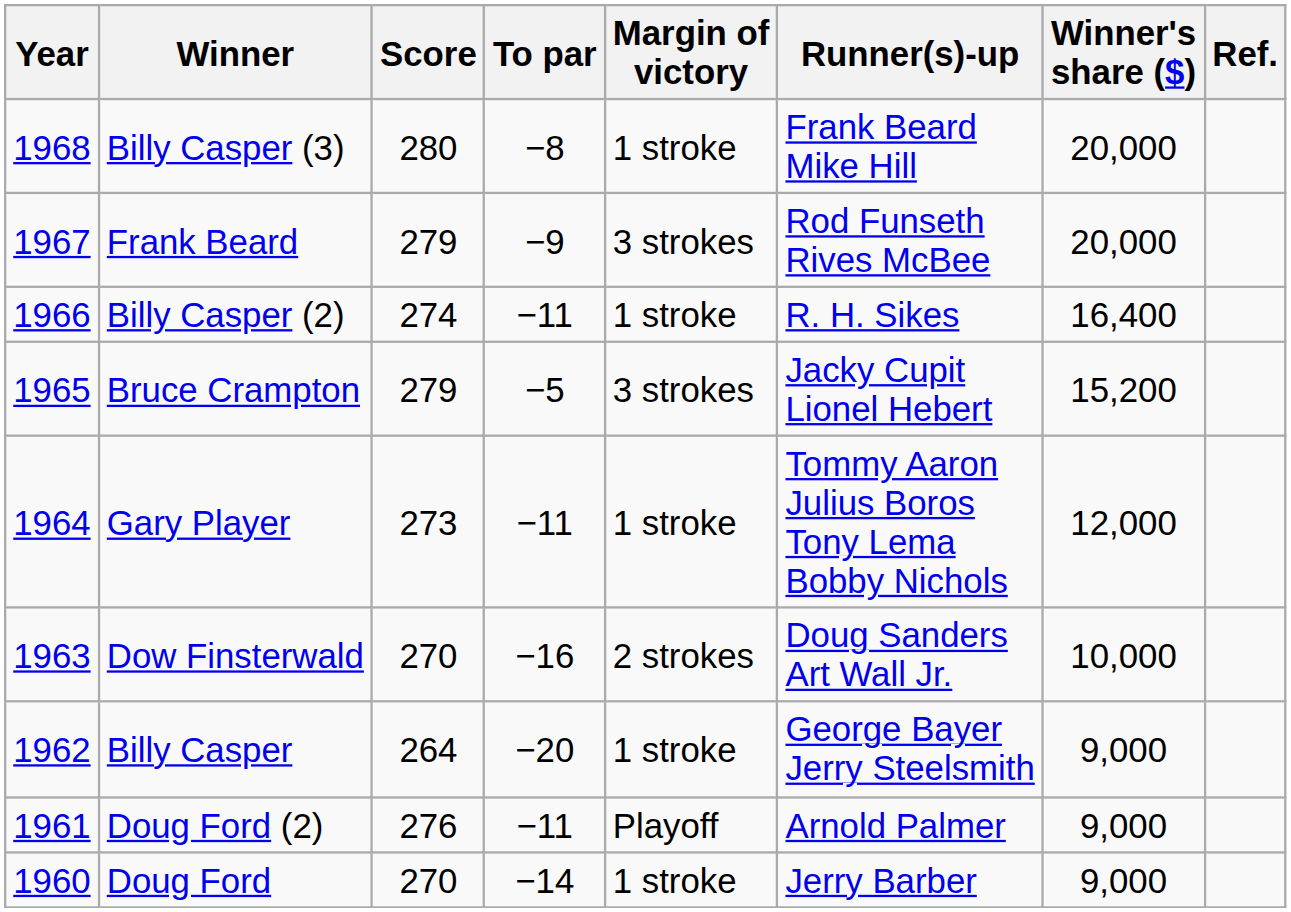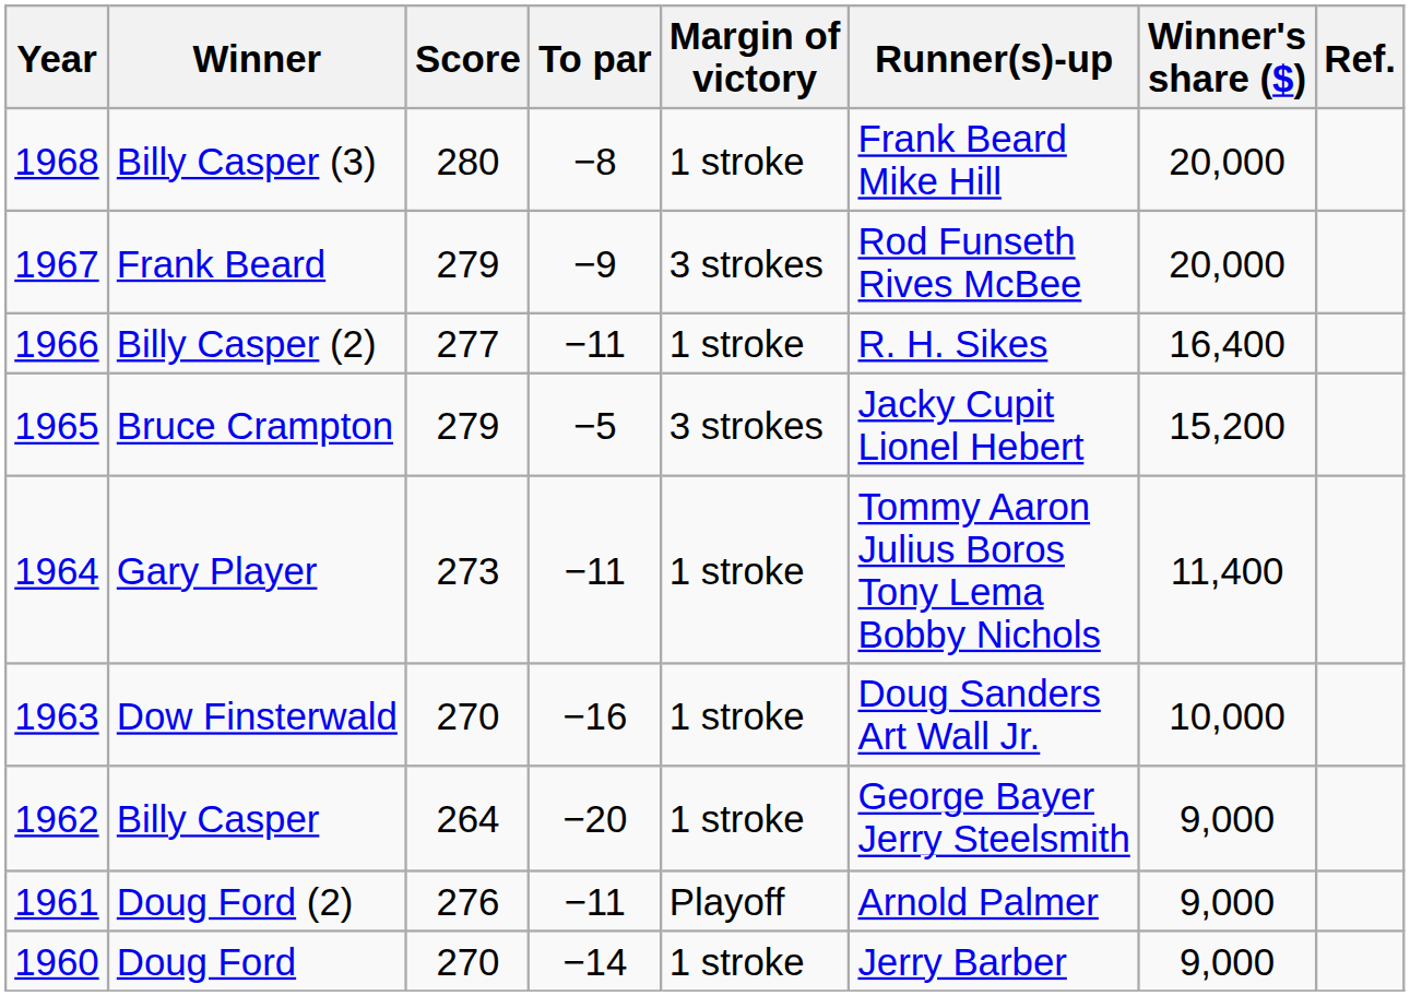 <table class="wikitable" style="font-size:95%">
 <tr>
 <th>Year</th>
 <th>Winner</th>
 <th>Score</th>
 <th>To par</th>
 <th>Margin of<br>victory</th>
 <th>Runner(s)-up</th>
 <th>Winner's<br>share (<a href='#'>$</a>)</th>
 <th>Ref.</th>
 </tr>
 <tr>
 <td><a href='#'>1968</a></td>
 <td> <a href='#'>Billy Casper</a> (3)</td>
 <td align=center>280</td>
 <td align=center>−8</td>
 <td>1 stroke</td>
 <td> <a href='#'>Frank Beard</a><br> <a href='#'>Mike Hill</a></td>
 <td align=center>20,000</td>
 <td></td>
 </tr>
 <tr>
 <td><a href='#'>1967</a></td>
 <td> <a href='#'>Frank Beard</a></td>
 <td align=center>279</td>
 <td align=center>−9</td>
 <td>3 strokes</td>
 <td> <a href='#'>Rod Funseth</a><br> <a href='#'>Rives McBee</a></td>
 <td align=center>20,000</td>
 <td></td>
 </tr>
 <tr>
 <td><a href='#'>1966</a></td>
 <td> <a href='#'>Billy Casper</a> (2)</td>
-<td align=center>274</td>
+<td align=center>277</td>
 <td align=center>−11</td>
 <td>1 stroke</td>
 <td> <a href='#'>R. H. Sikes</a></td>
 <td align=center>16,400</td>
 <td></td>
 </tr>
 <tr>
 <td><a href='#'>1965</a></td>
 <td> <a href='#'>Bruce Crampton</a></td>
 <td align=center>279</td>
 <td align=center>−5</td>
 <td>3 strokes</td>
 <td> <a href='#'>Jacky Cupit</a><br> <a href='#'>Lionel Hebert</a></td>
 <td align=center>15,200</td>
 <td></td>
 </tr>
 <tr>
 <td><a href='#'>1964</a></td>
 <td> <a href='#'>Gary Player</a></td>
 <td align=center>273</td>
 <td align=center>−11</td>
 <td>1 stroke</td>
 <td> <a href='#'>Tommy Aaron</a><br> <a href='#'>Julius Boros</a><br> <a href='#'>Tony Lema</a><br> <a href='#'>Bobby Nichols</a></td>
-<td align=center>12,000</td>
+<td align=center>11,400</td>
 <td></td>
 </tr>
 <tr>
 <td><a href='#'>1963</a></td>
 <td> <a href='#'>Dow Finsterwald</a></td>
 <td align=center>270</td>
 <td align=center>−16</td>
-<td>2 strokes</td>
+<td>1 stroke</td>
 <td> <a href='#'>Doug Sanders</a><br> <a href='#'>Art Wall Jr.</a></td>
 <td align=center>10,000</td>
 <td></td>
 </tr>
 <tr>
 <td><a href='#'>1962</a></td>
 <td> <a href='#'>Billy Casper</a></td>
 <td align=center>264</td>
 <td align=center>−20</td>
 <td>1 stroke</td>
 <td> <a href='#'>George Bayer</a><br> <a href='#'>Jerry Steelsmith</a></td>
 <td align=center>9,000</td>
 <td></td>
 </tr>
 <tr>
 <td><a href='#'>1961</a></td>
 <td> <a href='#'>Doug Ford</a> (2)</td>
 <td align=center>276</td>
 <td align=center>−11</td>
 <td>Playoff</td>
 <td> <a href='#'>Arnold Palmer</a></td>
 <td align=center>9,000</td>
 <td></td>
 </tr>
 <tr>
 <td><a href='#'>1960</a></td>
 <td> <a href='#'>Doug Ford</a></td>
 <td align=center>270</td>
 <td align=center>−14</td>
 <td>1 stroke</td>
 <td> <a href='#'>Jerry Barber</a></td>
 <td align=center>9,000</td>
 <td></td>
 </tr>
 </table>
